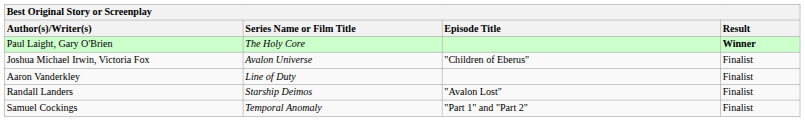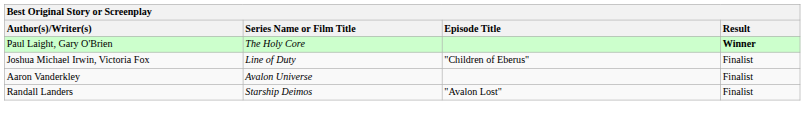 <table class="wikitable" width=100%>
 <tr>
 <th colspan="4" ! style="text-align:left;">Best Original Story or Screenplay</th>
 </tr>
 <tr>
 <th style="text-align:left; width: 30%;"><strong>Author(s)/Writer(s)</strong></th>
 <th style="text-align:left; width: 25%;"><strong>Series Name or Film Title</strong></th>
 <th style="text-align:left; width: 35%;"><strong>Episode Title</strong></th>
 <th style="text-align:left; width: 10%;"><strong>Result</strong></th>
 </tr>
 <tr style="background-color:#ccffcc;">
 <td>Paul Laight, Gary O'Brien</td>
 <td><em>The Holy Core</em></td>
 <td></td>
 <td><strong>Winner</strong></td>
 </tr>
 <tr>
 <td>Joshua Michael Irwin, Victoria Fox</td>
-<td><em>Avalon Universe</em></td>
+<td><em>Line of Duty</em></td>
 <td>"Children of Eberus"</td>
 <td>Finalist</td>
 </tr>
 <tr>
 <td>Aaron Vanderkley</td>
-<td><em>Line of Duty</em></td>
+<td><em>Avalon Universe</em></td>
 <td></td>
 <td>Finalist</td>
 </tr>
 <tr>
 <td>Randall Landers</td>
 <td><em>Starship Deimos</em></td>
 <td>"Avalon Lost"</td>
 <td>Finalist</td>
 </tr>
-<tr>
-<td>Samuel Cockings</td>
-<td><em>Temporal Anomaly</em></td>
-<td>"Part 1" and "Part 2"</td>
-<td>Finalist</td>
-</tr>
 </table>
